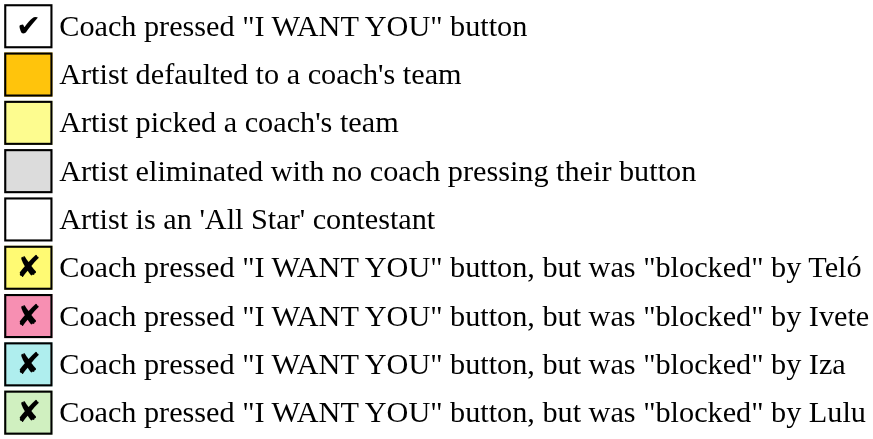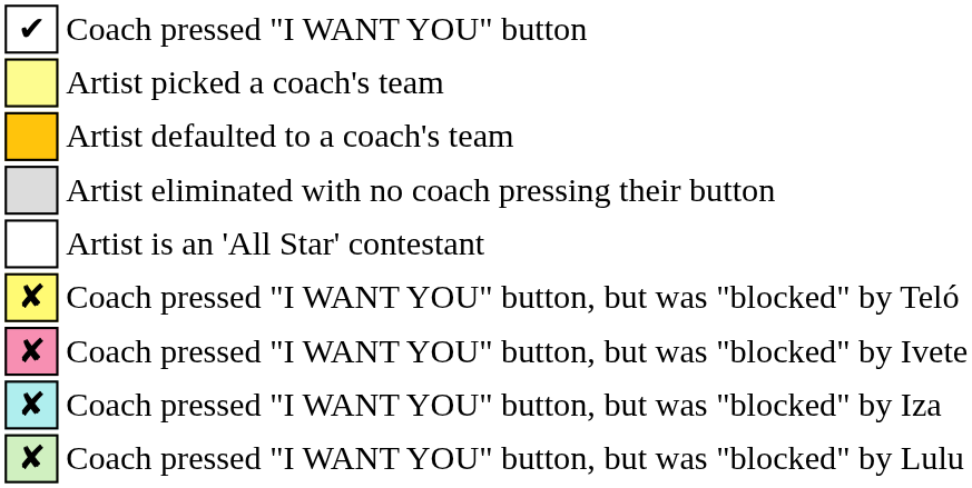 <table class="toccolours" style="font-size: 90%; white-space: nowrap;">
 <tr>
 <td style="background:white; border:1px solid black;"> ✔ </td>
 <td>Coach pressed "I WANT YOU" button</td>
 </tr>
 <tr>
+<td style="background:#fdfc8f; border:1px solid black;">    </td>
+<td style="padding-right: 8px">Artist picked a coach's team</td>
+</tr>
+<tr>
 <td style="background:#ffc40c; border:1px solid black;">    </td>
 <td>Artist defaulted to a coach's team</td>
-</tr>
-<tr>
-<td style="background:#fdfc8f; border:1px solid black;">    </td>
-<td style="padding-right: 8px">Artist picked a coach's team</td>
 </tr>
 <tr>
 <td style="background:#dcdcdc; border:1px solid black;">    </td>
 <td>Artist eliminated with no coach pressing their button</td>
 </tr>
 <tr>
 <td style="background:#ffffff; border:1px solid black;">    </td>
 <td>Artist is an 'All Star' contestant</td>
 </tr>
 <tr>
 <td style="background:#fffa73; border:1px solid black;"> ✘ </td>
 <td>Coach pressed "I WANT YOU" button, but was "blocked" by Teló</td>
 </tr>
 <tr>
 <td style="background:#f78fb2; border:1px solid black;"> ✘ </td>
 <td>Coach pressed "I WANT YOU" button, but was "blocked" by Ivete</td>
 </tr>
 <tr>
 <td style="background:#afeeee; border:1px solid black;"> ✘ </td>
 <td>Coach pressed "I WANT YOU" button, but was "blocked" by Iza</td>
 </tr>
 <tr>
 <td style="background:#d0f0c0; border:1px solid black;"> ✘ </td>
 <td>Coach pressed "I WANT YOU" button, but was "blocked" by Lulu</td>
 </tr>
 </table>
